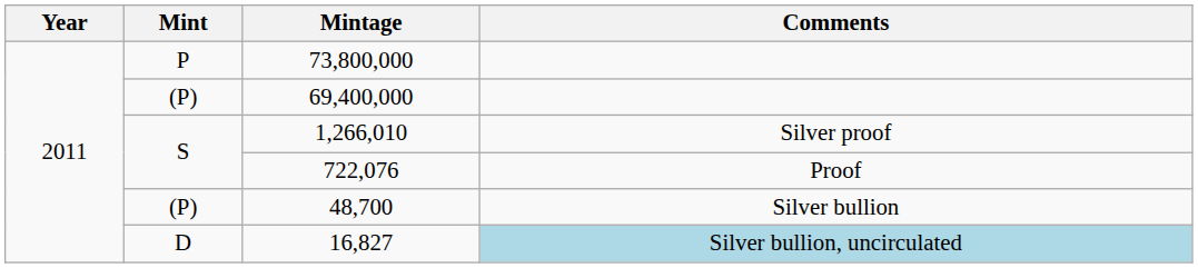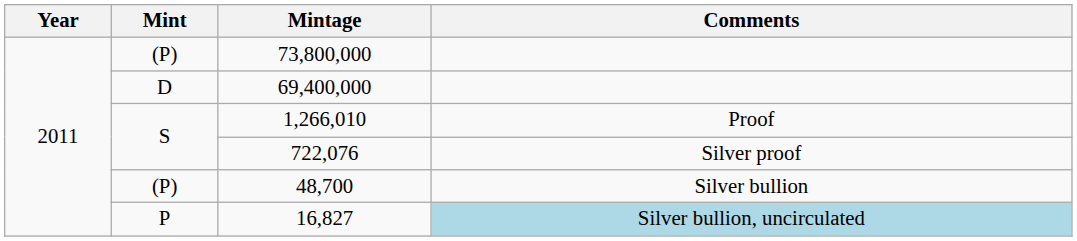 <table class="wikitable sortable" style="min-width:65%; text-align:center;">
 <tr>
 <th width="10%">Year</th>
 <th width="10%">Mint</th>
 <th width="20%">Mintage</th>
 <th width="60%">Comments</th>
 </tr>
 <tr>
 <td rowspan="6">2011</td>
-<td>P</td>
+<td>(P)</td>
 <td>73,800,000</td>
 <td></td>
 </tr>
 <tr>
-<td>(P)</td>
+<td>D</td>
 <td>69,400,000</td>
 <td></td>
 </tr>
 <tr>
 <td rowspan="2">S</td>
 <td>1,266,010</td>
-<td>Silver proof</td>
+<td>Proof</td>
 </tr>
 <tr>
 <td>722,076</td>
-<td>Proof</td>
+<td>Silver proof</td>
 </tr>
 <tr>
 <td>(P)</td>
 <td>48,700</td>
 <td>Silver bullion</td>
 </tr>
 <tr>
-<td>D</td>
+<td>P</td>
 <td>16,827</td>
 <td style="background: lightblue;">Silver bullion, uncirculated</td>
 </tr>
 </table>
